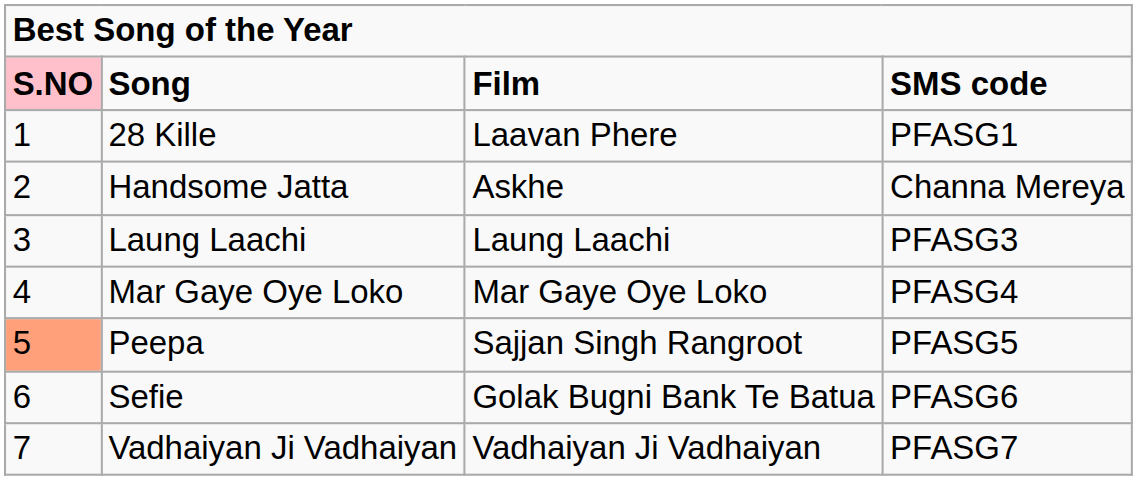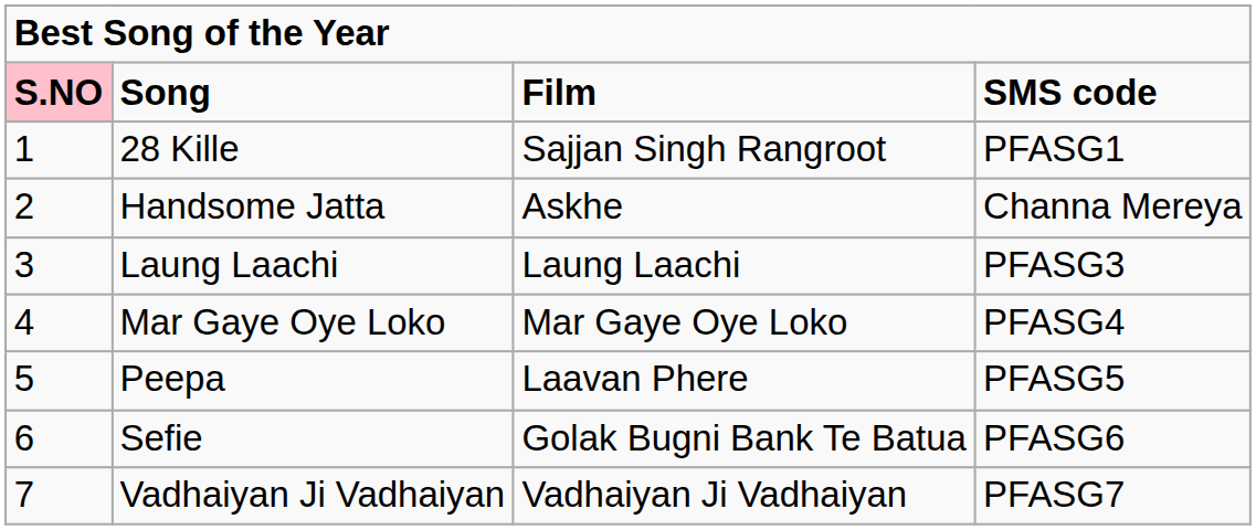 <table class="wikitable">
 <tr>
 <td colspan="4"><strong>Best Song of the Year</strong></td>
 </tr>
 <tr>
 <td style="background: pink;"><strong>S.NO</strong></td>
 <td><strong>Song</strong></td>
 <td><strong>Film</strong></td>
 <td><strong>SMS code</strong></td>
 </tr>
 <tr>
 <td>1</td>
 <td>28 Kille</td>
-<td>Laavan Phere</td>
+<td>Sajjan Singh Rangroot</td>
 <td>PFASG1</td>
 </tr>
 <tr>
 <td>2</td>
 <td>Handsome Jatta</td>
 <td>Askhe</td>
 <td>Channa Mereya</td>
 </tr>
 <tr>
 <td>3</td>
 <td>Laung Laachi</td>
 <td>Laung Laachi</td>
 <td>PFASG3</td>
 </tr>
 <tr>
 <td>4</td>
 <td>Mar Gaye Oye Loko</td>
 <td>Mar Gaye Oye Loko</td>
 <td>PFASG4</td>
 </tr>
 <tr>
-<td style="background: lightsalmon;">5</td>
+<td>5</td>
 <td>Peepa</td>
-<td>Sajjan Singh Rangroot</td>
+<td>Laavan Phere</td>
 <td>PFASG5</td>
 </tr>
 <tr>
 <td>6</td>
 <td>Sefie</td>
 <td>Golak Bugni Bank Te Batua</td>
 <td>PFASG6</td>
 </tr>
 <tr>
 <td>7</td>
 <td>Vadhaiyan Ji Vadhaiyan</td>
 <td>Vadhaiyan Ji Vadhaiyan</td>
 <td>PFASG7</td>
 </tr>
 </table>
